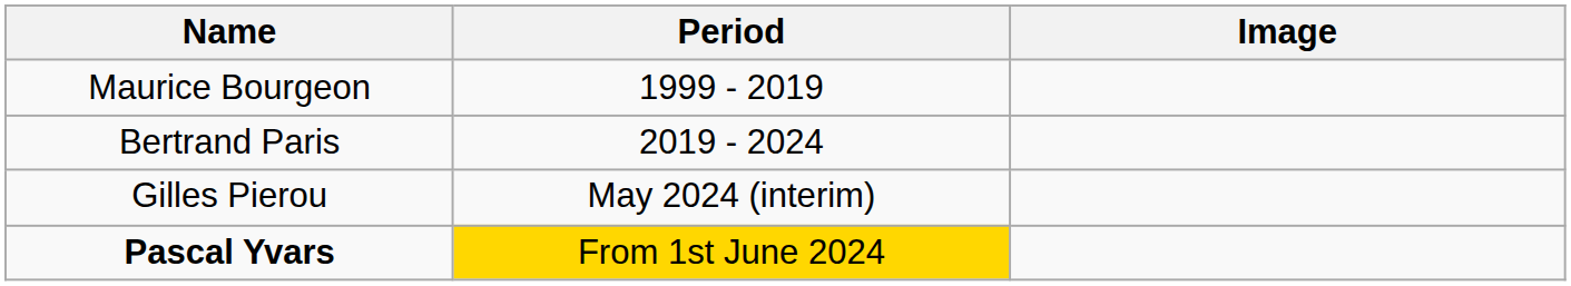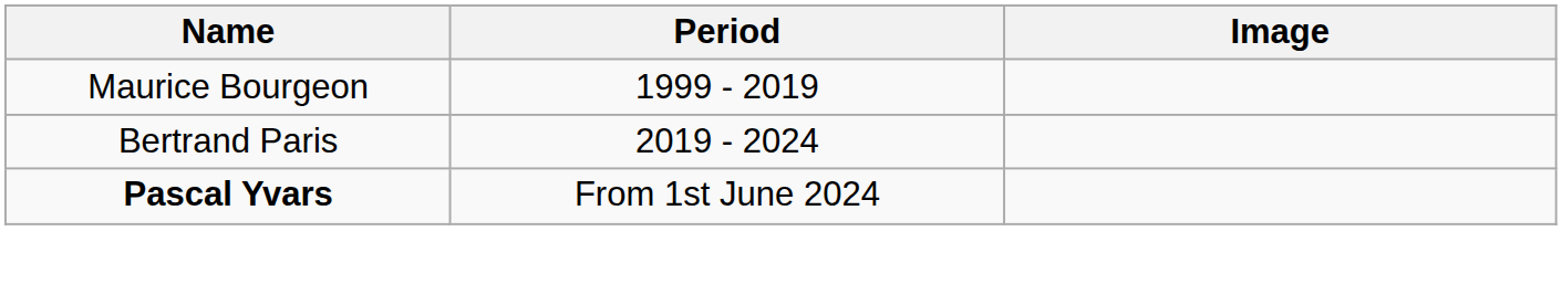 <table class="wikitable alternance centre" style="text-align:center;">
 <tr>
 <th width="200" scope=col>Name</th>
 <th width="250" scope=col>Period</th>
 <th width="250" scope=col>Image</th>
 </tr>
 <tr>
 <td>Maurice Bourgeon</td>
 <td>1999 - 2019</td>
 <td></td>
 </tr>
 <tr>
 <td>Bertrand Paris</td>
 <td>2019 - 2024</td>
 <td></td>
 </tr>
 <tr>
-<td>Gilles Pierou</td>
-<td>May 2024 (interim)</td>
-<td></td>
-</tr>
-<tr>
 <td><strong>Pascal Yvars</strong></td>
-<td style="background: gold;">From 1st June 2024</td>
+<td>From 1st June 2024</td>
 <td></td>
 </tr>
 </table>
